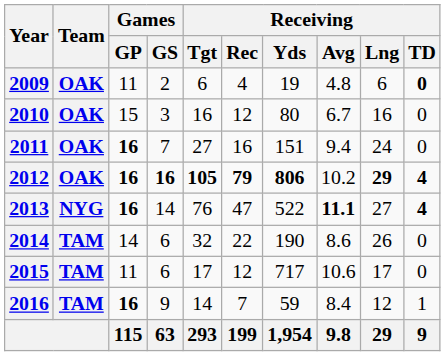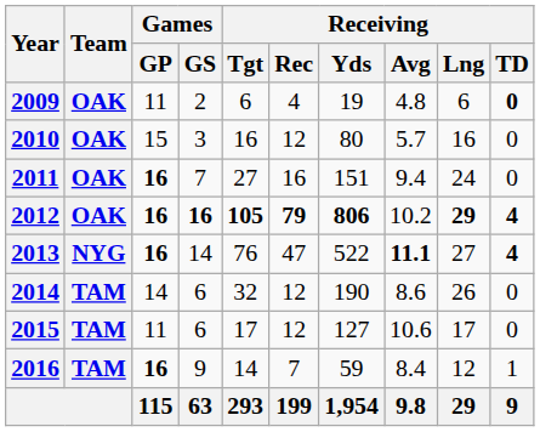 <table class="wikitable" style="text-align:center">
 <tr>
 <th rowspan="2">Year</th>
 <th rowspan="2">Team</th>
 <th colspan="2">Games</th>
 <th colspan="6">Receiving</th>
 </tr>
 <tr>
 <th>GP</th>
 <th>GS</th>
 <th>Tgt</th>
 <th>Rec</th>
 <th>Yds</th>
 <th>Avg</th>
 <th>Lng</th>
 <th>TD</th>
 </tr>
 <tr>
 <th><a href='#'>2009</a></th>
 <th><a href='#'>OAK</a></th>
 <td>11</td>
 <td>2</td>
 <td>6</td>
 <td>4</td>
 <td>19</td>
 <td>4.8</td>
 <td>6</td>
 <td><strong>0</strong></td>
 </tr>
 <tr>
 <th><a href='#'>2010</a></th>
 <th><a href='#'>OAK</a></th>
 <td>15</td>
 <td>3</td>
 <td>16</td>
 <td>12</td>
 <td>80</td>
-<td>6.7</td>
+<td>5.7</td>
 <td>16</td>
 <td>0</td>
 </tr>
 <tr>
 <th><a href='#'>2011</a></th>
 <th><a href='#'>OAK</a></th>
 <td><strong>16</strong></td>
 <td>7</td>
 <td>27</td>
 <td>16</td>
 <td>151</td>
 <td>9.4</td>
 <td>24</td>
 <td>0</td>
 </tr>
 <tr>
 <th><a href='#'>2012</a></th>
 <th><a href='#'>OAK</a></th>
 <td><strong>16</strong></td>
 <td><strong>16</strong></td>
 <td><strong>105</strong></td>
 <td><strong>79</strong></td>
 <td><strong>806</strong></td>
 <td>10.2</td>
 <td><strong>29</strong></td>
 <td><strong>4</strong></td>
 </tr>
 <tr>
 <th><a href='#'>2013</a></th>
 <th><a href='#'>NYG</a></th>
 <td><strong>16</strong></td>
 <td>14</td>
 <td>76</td>
 <td>47</td>
 <td>522</td>
 <td><strong>11.1</strong></td>
 <td>27</td>
 <td><strong>4</strong></td>
 </tr>
 <tr>
 <th><a href='#'>2014</a></th>
 <th><a href='#'>TAM</a></th>
 <td>14</td>
 <td>6</td>
 <td>32</td>
-<td>22</td>
+<td>12</td>
 <td>190</td>
 <td>8.6</td>
 <td>26</td>
 <td>0</td>
 </tr>
 <tr>
 <th><a href='#'>2015</a></th>
 <th><a href='#'>TAM</a></th>
 <td>11</td>
 <td>6</td>
 <td>17</td>
 <td>12</td>
-<td>717</td>
+<td>127</td>
 <td>10.6</td>
 <td>17</td>
 <td>0</td>
 </tr>
 <tr>
 <th><a href='#'>2016</a></th>
 <th><a href='#'>TAM</a></th>
 <td><strong>16</strong></td>
 <td>9</td>
 <td>14</td>
 <td>7</td>
 <td>59</td>
 <td>8.4</td>
 <td>12</td>
 <td>1</td>
 </tr>
 <tr>
 <th colspan="2"></th>
 <th>115</th>
 <th>63</th>
 <th>293</th>
 <th>199</th>
 <th>1,954</th>
 <th>9.8</th>
 <th>29</th>
 <th>9</th>
 </tr>
 </table>
